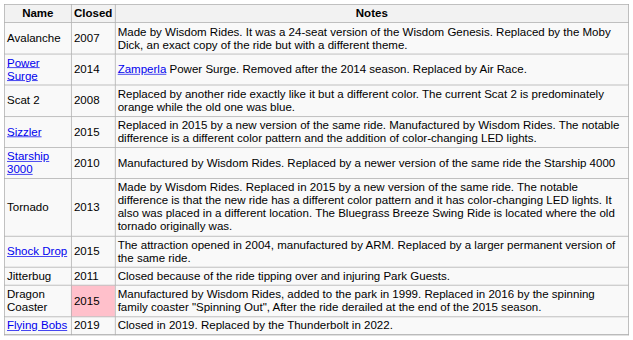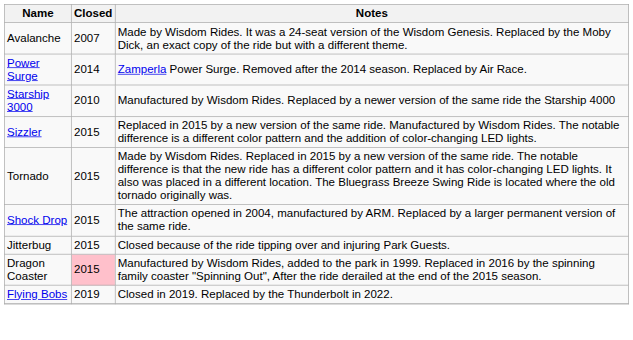 <table class="wikitable">
 <tr>
 <th>Name</th>
 <th>Closed</th>
 <th>Notes</th>
 </tr>
 <tr>
 <td>Avalanche</td>
 <td>2007</td>
 <td>Made by Wisdom Rides. It was a 24-seat version of the Wisdom Genesis. Replaced by the Moby Dick, an exact copy of the ride but with a different theme.</td>
 </tr>
 <tr>
 <td><a href='#'>Power Surge</a></td>
 <td>2014</td>
 <td><a href='#'>Zamperla</a> Power Surge. Removed after the 2014 season. Replaced by Air Race.</td>
 </tr>
 <tr>
-<td>Scat 2</td>
-<td>2008</td>
-<td>Replaced by another ride exactly like it but a different color. The current Scat 2 is predominately orange while the old one was blue.</td>
+<td><a href='#'>Starship 3000</a></td>
+<td>2010</td>
+<td>Manufactured by Wisdom Rides. Replaced by a newer version of the same ride the Starship 4000</td>
 </tr>
 <tr>
 <td><a href='#'>Sizzler</a></td>
 <td>2015</td>
 <td>Replaced in 2015 by a new version of the same ride. Manufactured by Wisdom Rides. The notable difference is a different color pattern and the addition of color-changing LED lights.</td>
 </tr>
 <tr>
-<td><a href='#'>Starship 3000</a></td>
-<td>2010</td>
-<td>Manufactured by Wisdom Rides. Replaced by a newer version of the same ride the Starship 4000</td>
-</tr>
-<tr>
 <td>Tornado</td>
-<td>2013</td>
+<td>2015</td>
 <td>Made by Wisdom Rides. Replaced in 2015 by a new version of the same ride. The notable difference is that the new ride has a different color pattern and it has color-changing LED lights. It also was placed in a different location. The Bluegrass Breeze Swing Ride is located where the old tornado originally was.</td>
 </tr>
 <tr>
 <td><a href='#'>Shock Drop</a></td>
 <td>2015</td>
 <td>The attraction opened in 2004, manufactured by ARM. Replaced by a larger permanent version of the same ride.</td>
 </tr>
 <tr>
 <td>Jitterbug</td>
-<td>2011</td>
+<td>2015</td>
 <td>Closed because of the ride tipping over and injuring Park Guests.</td>
 </tr>
 <tr>
 <td>Dragon Coaster</td>
 <td style="background: pink;">2015</td>
 <td>Manufactured by Wisdom Rides, added to the park in 1999. Replaced in 2016 by the spinning family coaster "Spinning Out", After the ride derailed at the end of the 2015 season.</td>
 </tr>
 <tr>
 <td><a href='#'>Flying Bobs</a></td>
 <td>2019</td>
 <td>Closed in 2019. Replaced by the Thunderbolt in 2022.</td>
 </tr>
 <tr>
 </tr>
 </table>
